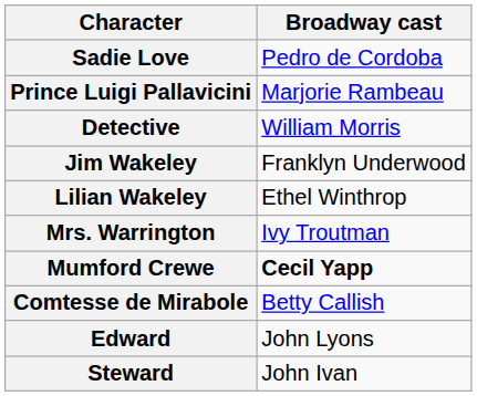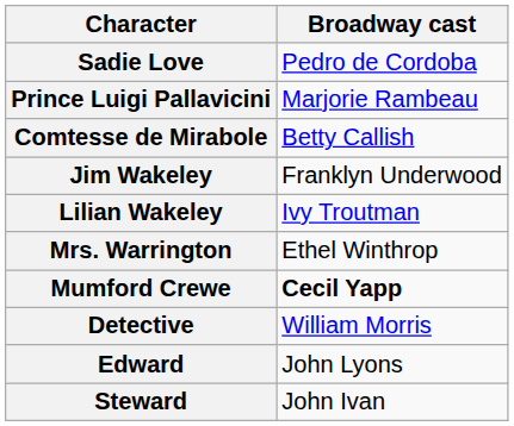 <table class="wikitable sortable plainrowheaders">
 <tr>
 <th scope="col">Character</th>
 <th scope="col">Broadway cast</th>
 </tr>
 <tr>
 <th scope="row">Sadie Love</th>
 <td><a href='#'>Pedro de Cordoba</a></td>
 </tr>
 <tr>
 <th scope="row">Prince Luigi Pallavicini</th>
 <td><a href='#'>Marjorie Rambeau</a></td>
 </tr>
 <tr>
-<th scope="row">Detective</th>
-<td><a href='#'>William Morris</a></td>
+<th scope="row">Comtesse de Mirabole</th>
+<td><a href='#'>Betty Callish</a></td>
 </tr>
 <tr>
 <th scope="row">Jim Wakeley</th>
 <td>Franklyn Underwood</td>
 </tr>
 <tr>
 <th scope="row">Lilian Wakeley</th>
-<td>Ethel Winthrop</td>
+<td><a href='#'>Ivy Troutman</a></td>
 </tr>
 <tr>
 <th scope="row">Mrs. Warrington</th>
-<td><a href='#'>Ivy Troutman</a></td>
+<td>Ethel Winthrop</td>
 </tr>
 <tr>
 <th scope="row">Mumford Crewe</th>
 <td><strong>Cecil Yapp</strong></td>
 </tr>
 <tr>
-<th scope="row">Comtesse de Mirabole</th>
-<td><a href='#'>Betty Callish</a></td>
+<th scope="row">Detective</th>
+<td><a href='#'>William Morris</a></td>
 </tr>
 <tr>
 <th scope="row">Edward</th>
 <td>John Lyons</td>
 </tr>
 <tr>
 <th scope="row">Steward</th>
 <td>John Ivan</td>
 </tr>
 </table>
